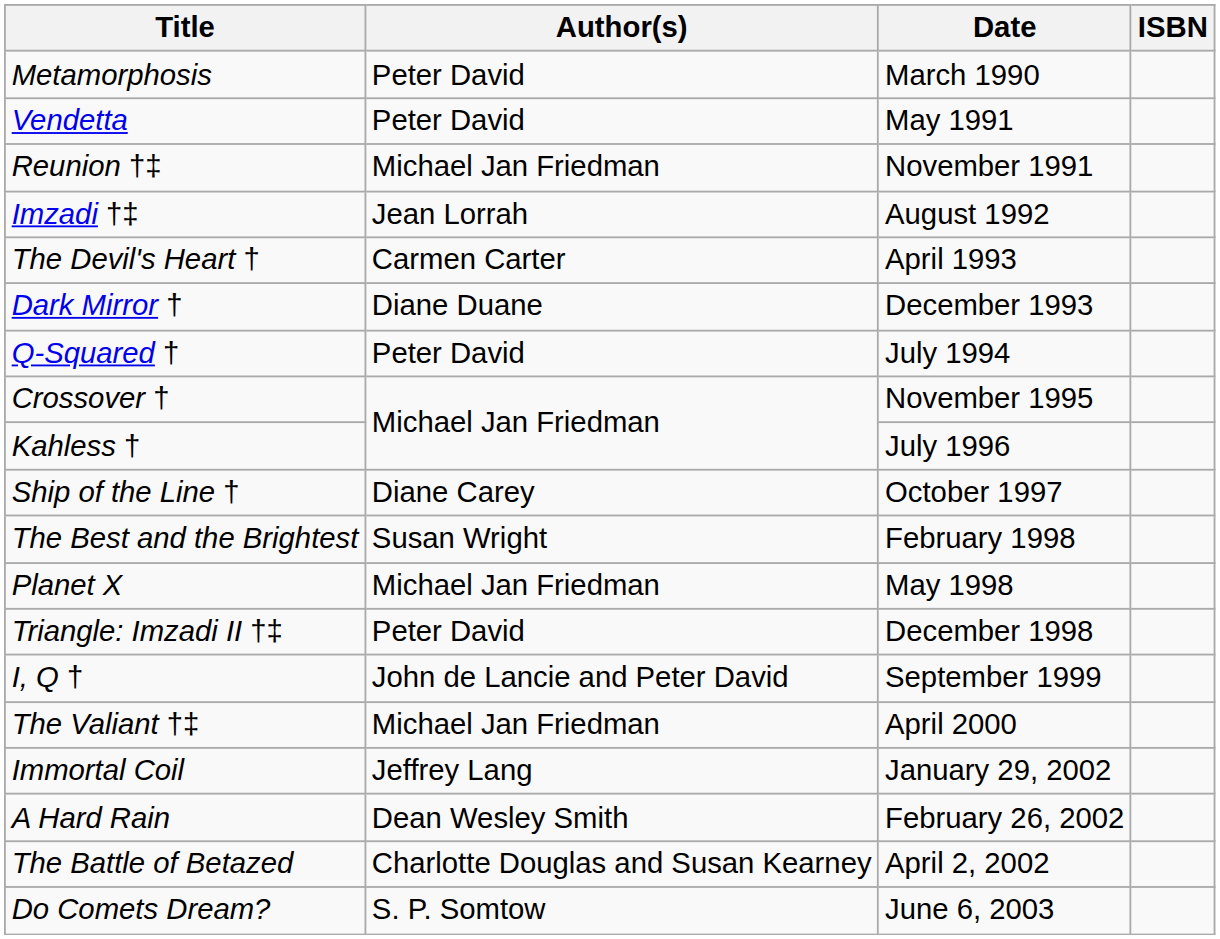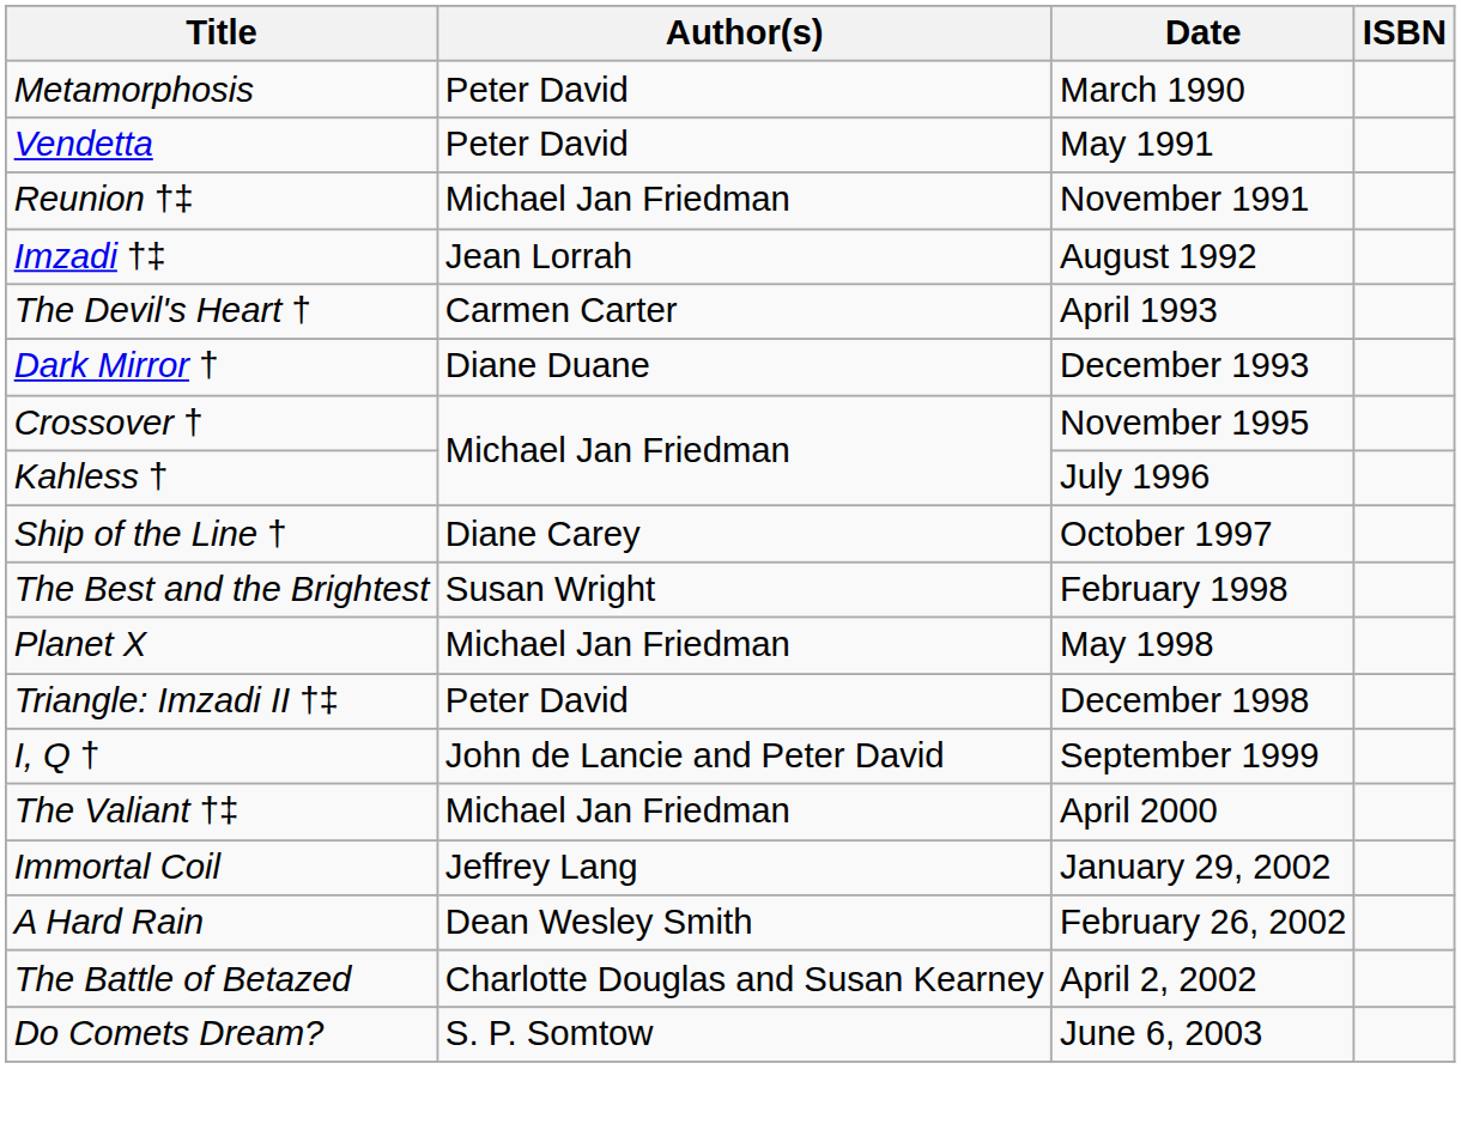 <table class="wikitable">
 <tr>
 <th>Title</th>
 <th>Author(s)</th>
 <th>Date</th>
 <th>ISBN</th>
 </tr>
 <tr>
 <td><em>Metamorphosis</em></td>
 <td>Peter David</td>
 <td>March 1990</td>
 <td></td>
 </tr>
 <tr>
 <td><em><a href='#'>Vendetta</a></em></td>
 <td>Peter David</td>
 <td>May 1991</td>
 <td></td>
 </tr>
 <tr>
 <td><em>Reunion</em> †‡</td>
 <td>Michael Jan Friedman</td>
 <td>November 1991</td>
 <td></td>
 </tr>
 <tr>
 <td><em><a href='#'>Imzadi</a></em> †‡</td>
 <td>Jean Lorrah</td>
 <td>August 1992</td>
 <td></td>
 </tr>
 <tr>
 <td><em>The Devil's Heart</em> †</td>
 <td>Carmen Carter</td>
 <td>April 1993</td>
 <td></td>
 </tr>
 <tr>
 <td><em><a href='#'>Dark Mirror</a></em> †</td>
 <td>Diane Duane</td>
 <td>December 1993</td>
-<td></td>
-</tr>
-<tr>
-<td><em><a href='#'>Q-Squared</a></em> †</td>
-<td>Peter David</td>
-<td>July 1994</td>
 <td></td>
 </tr>
 <tr>
 <td><em>Crossover</em> †</td>
 <td rowspan="2">Michael Jan Friedman</td>
 <td>November 1995</td>
 <td></td>
 </tr>
 <tr>
 <td><em>Kahless</em> †</td>
 <td>July 1996</td>
 <td></td>
 </tr>
 <tr>
 <td><em>Ship of the Line</em> †</td>
 <td>Diane Carey</td>
 <td>October 1997</td>
 <td></td>
 </tr>
 <tr>
 <td><em>The Best and the Brightest</em></td>
 <td>Susan Wright</td>
 <td>February 1998</td>
 <td></td>
 </tr>
 <tr>
 <td><em>Planet X</em></td>
 <td>Michael Jan Friedman</td>
 <td>May 1998</td>
 <td></td>
 </tr>
 <tr>
 <td><em>Triangle: Imzadi II</em> †‡</td>
 <td>Peter David</td>
 <td>December 1998</td>
 <td></td>
 </tr>
 <tr>
 <td><em>I, Q</em> †</td>
 <td>John de Lancie and Peter David</td>
 <td>September 1999</td>
 <td></td>
 </tr>
 <tr>
 <td><em>The Valiant</em> †‡</td>
 <td>Michael Jan Friedman</td>
 <td>April 2000</td>
 <td></td>
 </tr>
 <tr>
 <td><em>Immortal Coil</em></td>
 <td>Jeffrey Lang</td>
 <td>January 29, 2002</td>
 <td></td>
 </tr>
 <tr>
 <td><em>A Hard Rain</em></td>
 <td>Dean Wesley Smith</td>
 <td>February 26, 2002</td>
 <td></td>
 </tr>
 <tr>
 <td><em>The Battle of Betazed</em></td>
 <td>Charlotte Douglas and Susan Kearney</td>
 <td>April 2, 2002</td>
 <td></td>
 </tr>
 <tr>
 <td><em>Do Comets Dream?</em></td>
 <td>S. P. Somtow</td>
 <td>June 6, 2003</td>
 <td></td>
 </tr>
 </table>
